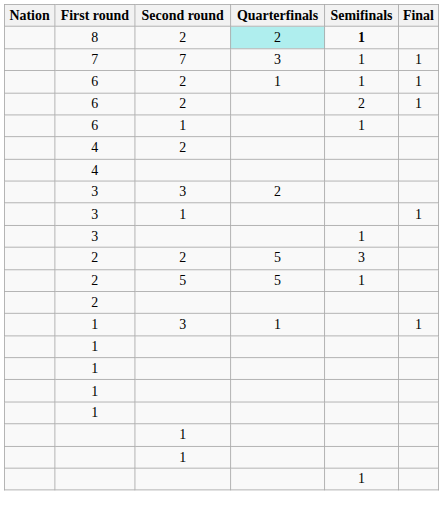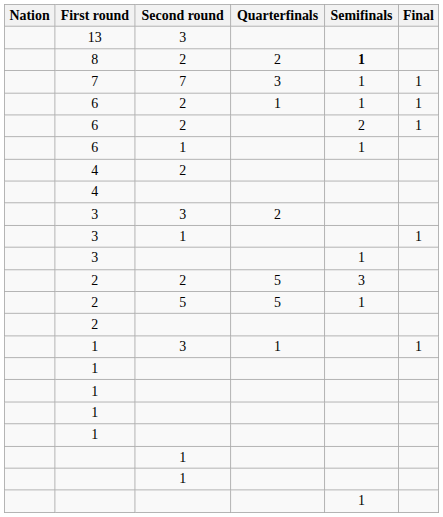 <table class="wikitable sortable" style="text-align: center; width:500px ">
 <tr>
 <th>Nation</th>
 <th>First round</th>
 <th>Second round</th>
 <th>Quarterfinals</th>
 <th>Semifinals</th>
 <th>Final</th>
 </tr>
 <tr>
 <td></td>
+<td>13</td>
+<td>3</td>
+<td></td>
+<td></td>
+<td></td>
+</tr>
+<tr>
+<td></td>
 <td>8</td>
 <td>2</td>
-<td style="background: paleturquoise;">2</td>
+<td>2</td>
 <td><strong>1</strong></td>
 <td></td>
 </tr>
 <tr>
 <td></td>
 <td>7</td>
 <td>7</td>
 <td>3</td>
 <td>1</td>
 <td>1</td>
 </tr>
 <tr>
 <td></td>
 <td>6</td>
 <td>2</td>
 <td>1</td>
 <td>1</td>
 <td>1</td>
 </tr>
 <tr>
 <td></td>
 <td>6</td>
 <td>2</td>
 <td></td>
 <td>2</td>
 <td>1</td>
 </tr>
 <tr>
 <td></td>
 <td>6</td>
 <td>1</td>
 <td></td>
 <td>1</td>
 <td></td>
 </tr>
 <tr>
 <td></td>
 <td>4</td>
 <td>2</td>
 <td></td>
 <td></td>
 <td></td>
 </tr>
 <tr>
 <td></td>
 <td>4</td>
 <td></td>
 <td></td>
 <td></td>
 <td></td>
 </tr>
 <tr>
 <td></td>
 <td>3</td>
 <td>3</td>
 <td>2</td>
 <td></td>
 <td></td>
 </tr>
 <tr>
 <td></td>
 <td>3</td>
 <td>1</td>
 <td></td>
 <td></td>
 <td>1</td>
 </tr>
 <tr>
 <td></td>
 <td>3</td>
 <td></td>
 <td></td>
 <td>1</td>
 <td></td>
 </tr>
 <tr>
 <td></td>
 <td>2</td>
 <td>2</td>
 <td>5</td>
 <td>3</td>
 <td></td>
 </tr>
 <tr>
 <td></td>
 <td>2</td>
 <td>5</td>
 <td>5</td>
 <td>1</td>
 <td></td>
 </tr>
 <tr>
 <td></td>
 <td>2</td>
 <td></td>
 <td></td>
 <td></td>
 <td></td>
 </tr>
 <tr>
 <td></td>
 <td>1</td>
 <td>3</td>
 <td>1</td>
 <td></td>
 <td>1</td>
 </tr>
 <tr>
 <td></td>
 <td>1</td>
 <td></td>
 <td></td>
 <td></td>
 <td></td>
 </tr>
 <tr>
 <td></td>
 <td>1</td>
 <td></td>
 <td></td>
 <td></td>
 <td></td>
 </tr>
 <tr>
 <td></td>
 <td>1</td>
 <td></td>
 <td></td>
 <td></td>
 <td></td>
 </tr>
 <tr>
 <td></td>
 <td>1</td>
 <td></td>
 <td></td>
 <td></td>
 <td></td>
 </tr>
 <tr>
 <td></td>
 <td></td>
 <td>1</td>
 <td></td>
 <td></td>
 <td></td>
 </tr>
 <tr>
 <td></td>
 <td></td>
 <td>1</td>
 <td></td>
 <td></td>
 <td></td>
 </tr>
 <tr>
 <td></td>
 <td></td>
 <td></td>
 <td></td>
 <td>1</td>
 <td></td>
 </tr>
 </table>
